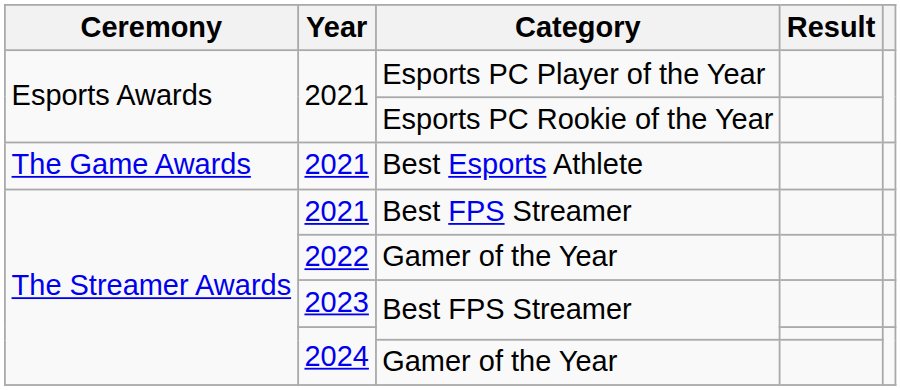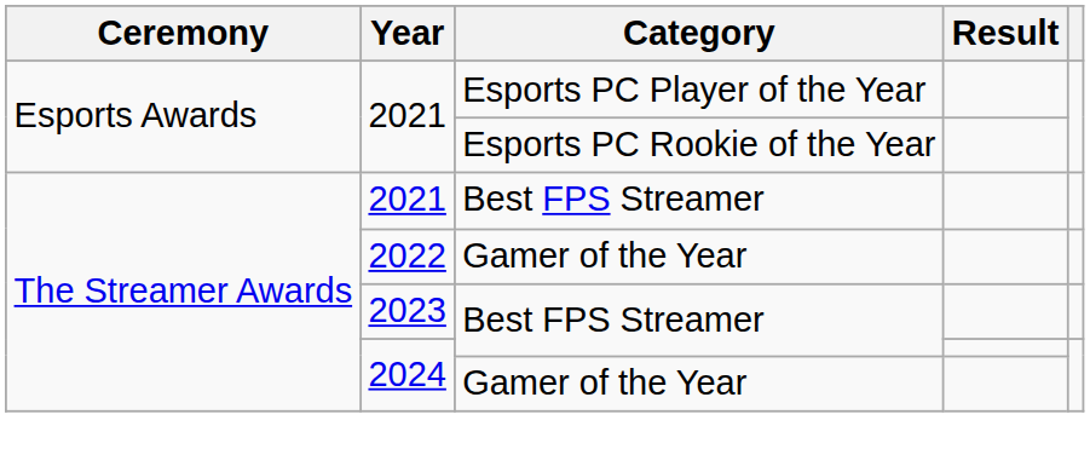 <table class="wikitable plainrowheaders sortable">
 <tr>
 <th scope="col">Ceremony</th>
 <th scope="col">Year</th>
 <th scope="col">Category</th>
 <th scope="col">Result</th>
 <th scope="col" class="unsortable"></th>
 </tr>
 <tr>
 <td rowspan="2">Esports Awards</td>
 <td rowspan="2">2021</td>
 <td>Esports PC Player of the Year</td>
 <td></td>
 <td style="text-align:center" rowspan="2"></td>
 </tr>
 <tr>
 <td>Esports PC Rookie of the Year</td>
 <td></td>
-</tr>
-<tr>
-<td><a href='#'>The Game Awards</a></td>
-<td scope="row"><a href='#'>2021</a></td>
-<td>Best <a href='#'>Esports</a> Athlete</td>
-<td></td>
-<td style="text-align:center"></td>
 </tr>
 <tr>
 <td rowspan="5"><a href='#'>The Streamer Awards</a></td>
 <td scope="row"><a href='#'>2021</a></td>
 <td>Best <a href='#'>FPS</a> Streamer</td>
 <td></td>
 <td style="text-align:center"></td>
 </tr>
 <tr>
 <td scope="row"><a href='#'>2022</a></td>
 <td>Gamer of the Year</td>
 <td></td>
 <td style="text-align:center"></td>
 </tr>
 <tr>
 <td scope="row"><a href='#'>2023</a></td>
 <td rowspan="2">Best FPS Streamer</td>
 <td></td>
 <td style="text-align:center"></td>
 </tr>
 <tr>
 <td rowspan="2"><a href='#'>2024</a></td>
 <td></td>
 <td style="text-align:center" rowspan="2"></td>
 </tr>
 <tr>
 <td>Gamer of the Year</td>
 <td></td>
 </tr>
 </table>
